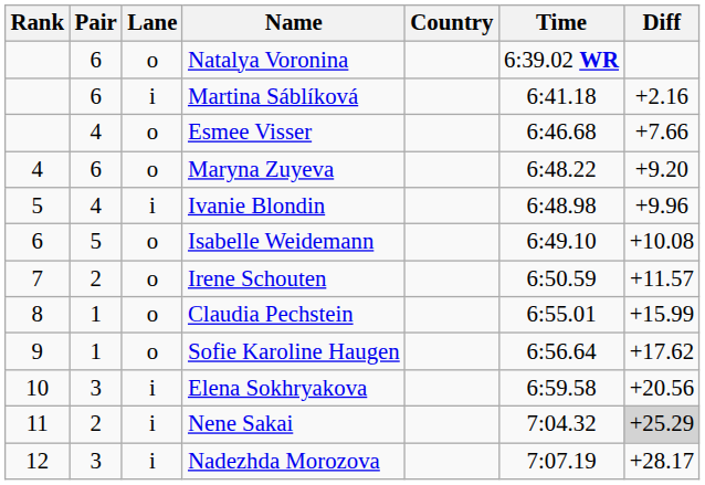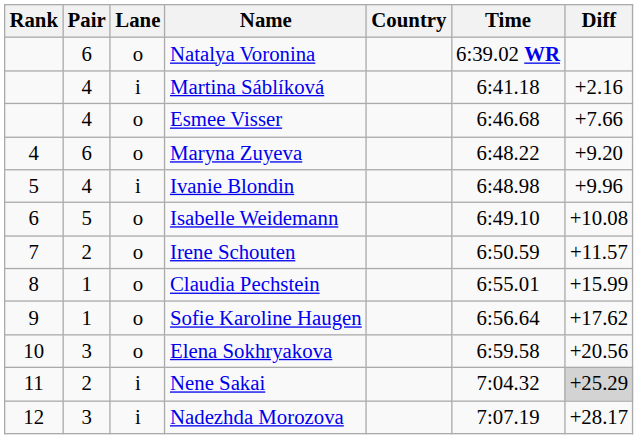 <table class="wikitable sortable" style="text-align:center">
 <tr>
 <th>Rank</th>
 <th>Pair</th>
 <th>Lane</th>
 <th>Name</th>
 <th>Country</th>
 <th>Time</th>
 <th>Diff</th>
 </tr>
 <tr>
 <td></td>
 <td>6</td>
 <td>o</td>
 <td align=left><a href='#'>Natalya Voronina</a></td>
 <td align=left></td>
 <td>6:39.02 <strong><a href='#'>WR</a></strong></td>
 <td></td>
 </tr>
 <tr>
 <td></td>
-<td>6</td>
+<td>4</td>
 <td>i</td>
 <td align=left><a href='#'>Martina Sáblíková</a></td>
 <td align=left></td>
 <td>6:41.18</td>
 <td>+2.16</td>
 </tr>
 <tr>
 <td></td>
 <td>4</td>
 <td>o</td>
 <td align=left><a href='#'>Esmee Visser</a></td>
 <td align=left></td>
 <td>6:46.68</td>
 <td>+7.66</td>
 </tr>
 <tr>
 <td>4</td>
 <td>6</td>
 <td>o</td>
 <td align=left><a href='#'>Maryna Zuyeva</a></td>
 <td align=left></td>
 <td>6:48.22</td>
 <td>+9.20</td>
 </tr>
 <tr>
 <td>5</td>
 <td>4</td>
 <td>i</td>
 <td align=left><a href='#'>Ivanie Blondin</a></td>
 <td align=left></td>
 <td>6:48.98</td>
 <td>+9.96</td>
 </tr>
 <tr>
 <td>6</td>
 <td>5</td>
 <td>o</td>
 <td align=left><a href='#'>Isabelle Weidemann</a></td>
 <td align=left></td>
 <td>6:49.10</td>
 <td>+10.08</td>
 </tr>
 <tr>
 <td>7</td>
 <td>2</td>
 <td>o</td>
 <td align=left><a href='#'>Irene Schouten</a></td>
 <td align=left></td>
 <td>6:50.59</td>
 <td>+11.57</td>
 </tr>
 <tr>
 <td>8</td>
 <td>1</td>
 <td>o</td>
 <td align=left><a href='#'>Claudia Pechstein</a></td>
 <td align=left></td>
 <td>6:55.01</td>
 <td>+15.99</td>
 </tr>
 <tr>
 <td>9</td>
 <td>1</td>
 <td>o</td>
 <td align=left><a href='#'>Sofie Karoline Haugen</a></td>
 <td align=left></td>
 <td>6:56.64</td>
 <td>+17.62</td>
 </tr>
 <tr>
 <td>10</td>
 <td>3</td>
-<td>i</td>
+<td>o</td>
 <td align=left><a href='#'>Elena Sokhryakova</a></td>
 <td align=left></td>
 <td>6:59.58</td>
 <td>+20.56</td>
 </tr>
 <tr>
 <td>11</td>
 <td>2</td>
 <td>i</td>
 <td align=left><a href='#'>Nene Sakai</a></td>
 <td align=left></td>
 <td>7:04.32</td>
 <td style="background: lightgrey;">+25.29</td>
 </tr>
 <tr>
 <td>12</td>
 <td>3</td>
 <td>i</td>
 <td align=left><a href='#'>Nadezhda Morozova</a></td>
 <td align=left></td>
 <td>7:07.19</td>
 <td>+28.17</td>
 </tr>
 </table>
